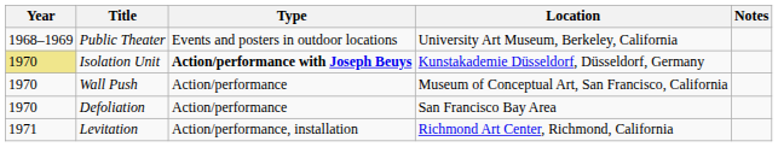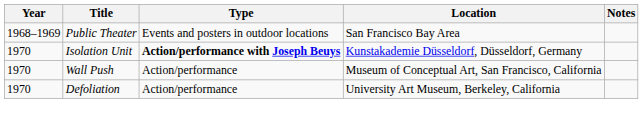 <table class="wikitable sortable">
 <tr>
 <th>Year</th>
 <th>Title</th>
 <th>Type</th>
 <th>Location</th>
 <th>Notes</th>
 </tr>
 <tr>
 <td>1968–1969</td>
 <td><em>Public Theater</em></td>
 <td>Events and posters in outdoor locations</td>
-<td>University Art Museum, Berkeley, California</td>
+<td>San Francisco Bay Area</td>
 <td></td>
 </tr>
 <tr>
-<td style="background: khaki;">1970</td>
+<td>1970</td>
 <td><em>Isolation Unit</em></td>
 <td><strong>Action/performance with <a href='#'>Joseph Beuys</a></strong></td>
 <td><a href='#'>Kunstakademie Düsseldorf</a>, Düsseldorf, Germany</td>
 <td></td>
 </tr>
 <tr>
 <td>1970</td>
 <td><em>Wall Push</em></td>
 <td>Action/performance</td>
 <td>Museum of Conceptual Art, San Francisco, California</td>
 <td></td>
 </tr>
 <tr>
 <td>1970</td>
 <td><em>Defoliation</em></td>
 <td>Action/performance</td>
-<td>San Francisco Bay Area</td>
-<td></td>
-</tr>
-<tr>
-<td>1971</td>
-<td><em>Levitation</em></td>
-<td>Action/performance, installation</td>
-<td><a href='#'>Richmond Art Center</a>, Richmond, California</td>
+<td>University Art Museum, Berkeley, California</td>
 <td></td>
 </tr>
 </table>
